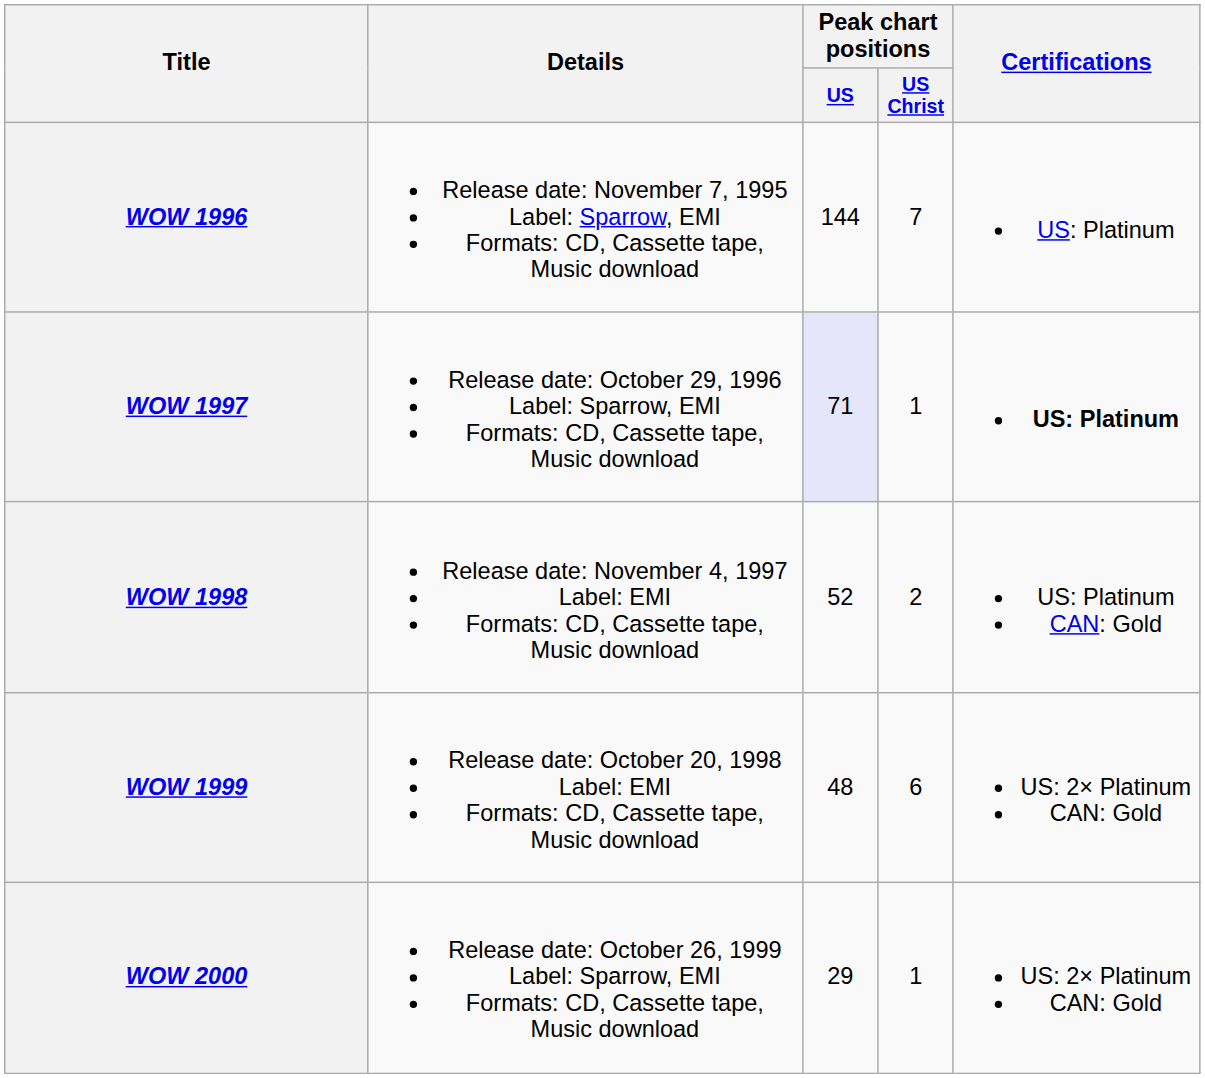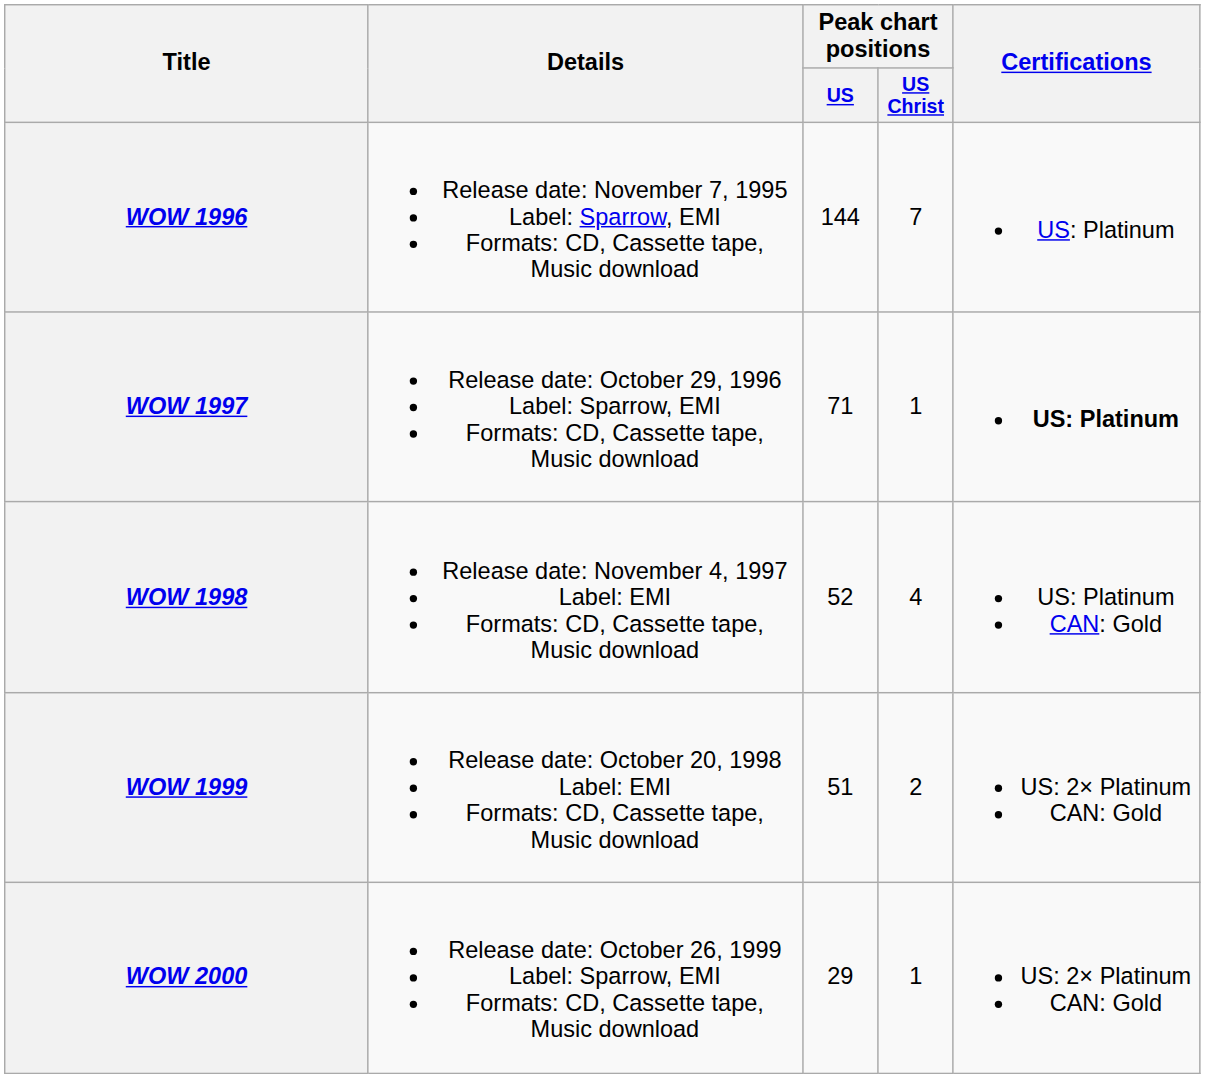 <table class="wikitable plainrowheaders" style="text-align:center;">
 <tr>
 <th rowspan="2" style="width:15em;">Title</th>
 <th rowspan="2" style="width:18em;">Details</th>
 <th colspan="2">Peak chart positions</th>
 <th rowspan="2" style="width:10em;"><a href='#'>Certifications</a><br></th>
 </tr>
 <tr style=font-size:smaller;>
 <th style="width:45px;"><a href='#'>US</a><br></th>
 <th style="width:45px;"><a href='#'>US Christ</a><br></th>
 </tr>
 <tr>
 <th scope="row"><em><a href='#'>WOW 1996</a></em></th>
 <td><br><ul><li>Release date: November 7, 1995</li><li>Label: <a href='#'>Sparrow</a>, EMI</li><li>Formats: CD, Cassette tape, Music download</li></ul></td>
 <td>144</td>
 <td>7</td>
 <td><br><ul><li><a href='#'>US</a>: Platinum</li></ul></td>
 </tr>
 <tr>
 <th scope="row"><em><a href='#'>WOW 1997</a></em></th>
 <td><br><ul><li>Release date: October 29, 1996</li><li>Label: Sparrow, EMI</li><li>Formats: CD, Cassette tape, Music download</li></ul></td>
-<td style="background: lavender;">71</td>
+<td>71</td>
 <td>1</td>
 <td><strong><br><ul><li>US: Platinum</li></ul></strong></td>
 </tr>
 <tr>
 <th scope="row"><em><a href='#'>WOW 1998</a></em></th>
 <td><br><ul><li>Release date: November 4, 1997</li><li>Label: EMI</li><li>Formats: CD, Cassette tape, Music download</li></ul></td>
 <td>52</td>
-<td>2</td>
+<td>4</td>
 <td><br><ul><li>US: Platinum</li><li><a href='#'>CAN</a>: Gold</li></ul></td>
 </tr>
 <tr>
 <th scope="row"><em><a href='#'>WOW 1999</a></em></th>
 <td><br><ul><li>Release date: October 20, 1998</li><li>Label: EMI</li><li>Formats: CD, Cassette tape, Music download</li></ul></td>
-<td>48</td>
-<td>6</td>
+<td>51</td>
+<td>2</td>
 <td><br><ul><li>US: 2× Platinum</li><li>CAN: Gold</li></ul></td>
 </tr>
 <tr>
 <th scope="row"><em><a href='#'>WOW 2000</a></em></th>
 <td><br><ul><li>Release date: October 26, 1999</li><li>Label: Sparrow, EMI</li><li>Formats: CD, Cassette tape, Music download</li></ul></td>
 <td>29</td>
 <td>1</td>
 <td><br><ul><li>US: 2× Platinum</li><li>CAN: Gold</li></ul></td>
 </tr>
 </table>
